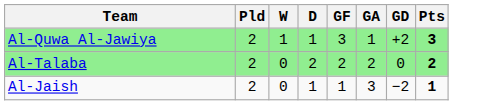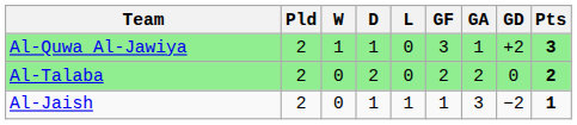 <table class="wikitable" style="text-align: center;">
 <tr>
 <th width="200">Team</th>
 <th width="20">Pld</th>
 <th width="20">W</th>
 <th width="20">D</th>
+<th width="20">L</th>
 <th width="20">GF</th>
 <th width="20">GA</th>
 <th width="20">GD</th>
 <th width="20">Pts</th>
 </tr>
 <tr bgcolor=lightgreen>
 <td style="text-align:left;"><a href='#'>Al-Quwa Al-Jawiya</a></td>
 <td>2</td>
 <td>1</td>
 <td>1</td>
+<td>0</td>
 <td>3</td>
 <td>1</td>
 <td>+2</td>
 <td><strong>3</strong></td>
 </tr>
 <tr bgcolor=lightgreen>
 <td style="text-align:left;"><a href='#'>Al-Talaba</a></td>
 <td>2</td>
 <td>0</td>
 <td>2</td>
+<td>0</td>
 <td>2</td>
 <td>2</td>
 <td>0</td>
 <td><strong>2</strong></td>
 </tr>
 <tr>
 <td style="text-align:left;"><a href='#'>Al-Jaish</a></td>
 <td>2</td>
 <td>0</td>
 <td>1</td>
 <td>1</td>
+<td>1</td>
 <td>3</td>
 <td>−2</td>
 <td><strong>1</strong></td>
 </tr>
 </table>
